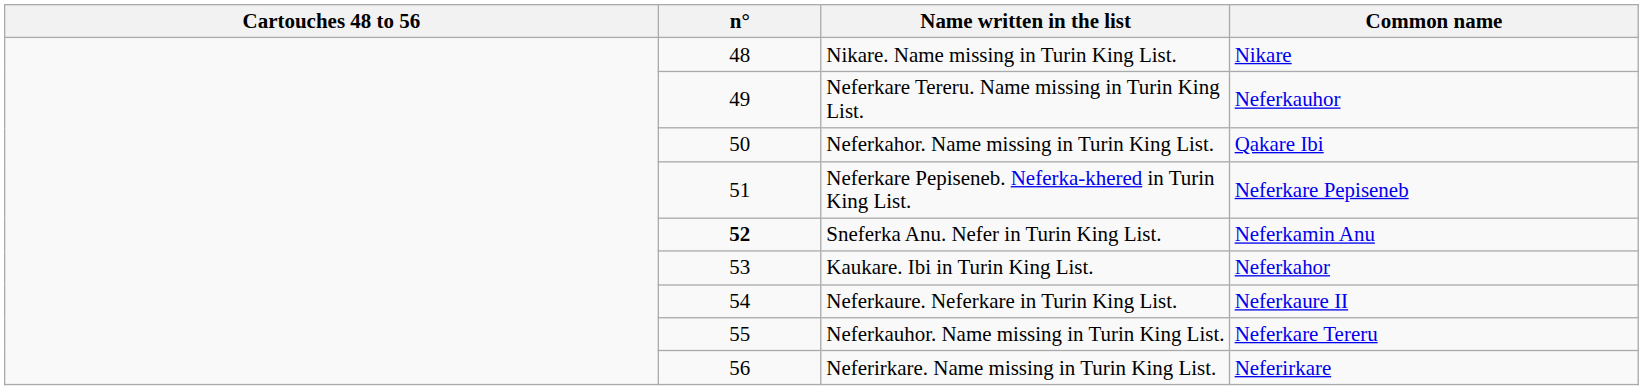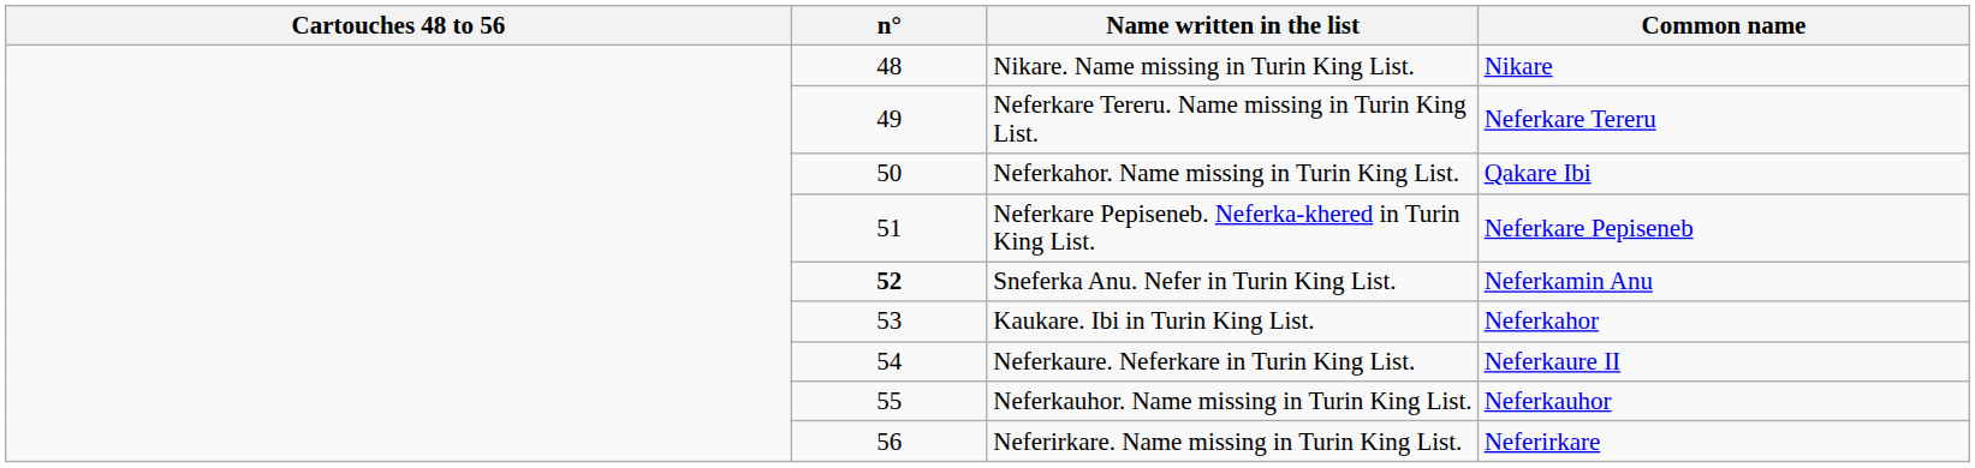 <table class="wikitable">
 <tr>
 <th width = "40%">Cartouches 48 to 56</th>
 <th width = "10%">n°</th>
 <th width = "25%">Name written in the list</th>
 <th width = "25%">Common name</th>
 </tr>
 <tr>
 <td rowspan = "9"></td>
 <td align = "center">48</td>
 <td>Nikare. Name missing in Turin King List.</td>
 <td><a href='#'>Nikare</a></td>
 </tr>
 <tr>
 <td align = "center">49</td>
 <td>Neferkare Tereru. Name missing in Turin King List.</td>
-<td><a href='#'>Neferkauhor</a></td>
+<td><a href='#'>Neferkare Tereru</a></td>
 </tr>
 <tr>
 <td align = "center">50</td>
 <td>Neferkahor. Name missing in Turin King List.</td>
 <td><a href='#'>Qakare Ibi</a></td>
 </tr>
 <tr>
 <td align = "center">51</td>
 <td>Neferkare Pepiseneb. <a href='#'>Neferka-khered</a> in Turin King List.</td>
 <td><a href='#'>Neferkare Pepiseneb</a></td>
 </tr>
 <tr>
 <td align = "center"><strong>52</strong></td>
 <td>Sneferka Anu. Nefer in Turin King List.</td>
 <td><a href='#'>Neferkamin Anu</a></td>
 </tr>
 <tr>
 <td align = "center">53</td>
 <td>Kaukare. Ibi in Turin King List.</td>
 <td><a href='#'>Neferkahor</a></td>
 </tr>
 <tr>
 <td align = "center">54</td>
 <td>Neferkaure. Neferkare in Turin King List.</td>
 <td><a href='#'>Neferkaure II</a></td>
 </tr>
 <tr>
 <td align = "center">55</td>
 <td>Neferkauhor. Name missing in Turin King List.</td>
-<td><a href='#'>Neferkare Tereru</a></td>
+<td><a href='#'>Neferkauhor</a></td>
 </tr>
 <tr>
 <td align = "center">56</td>
 <td>Neferirkare. Name missing in Turin King List.</td>
 <td><a href='#'>Neferirkare</a></td>
 </tr>
 </table>
